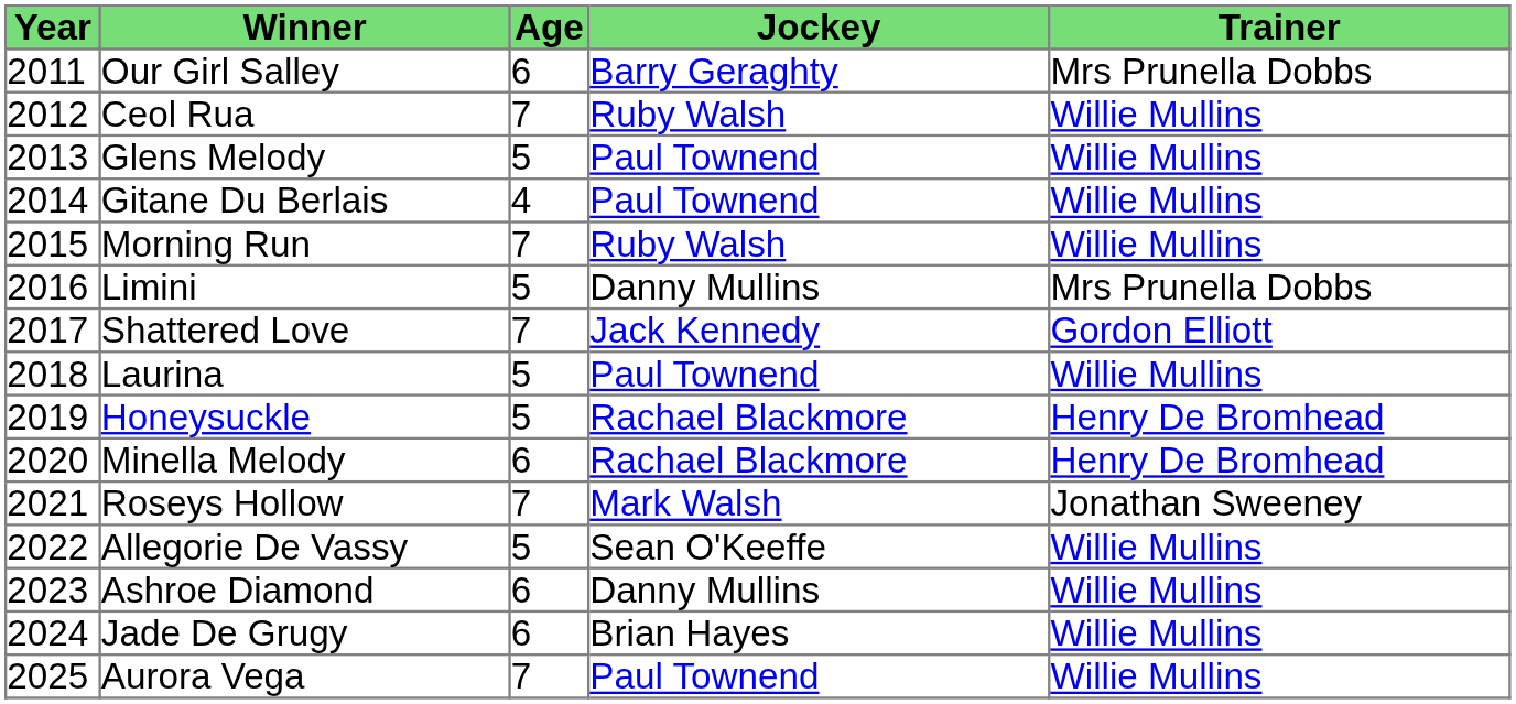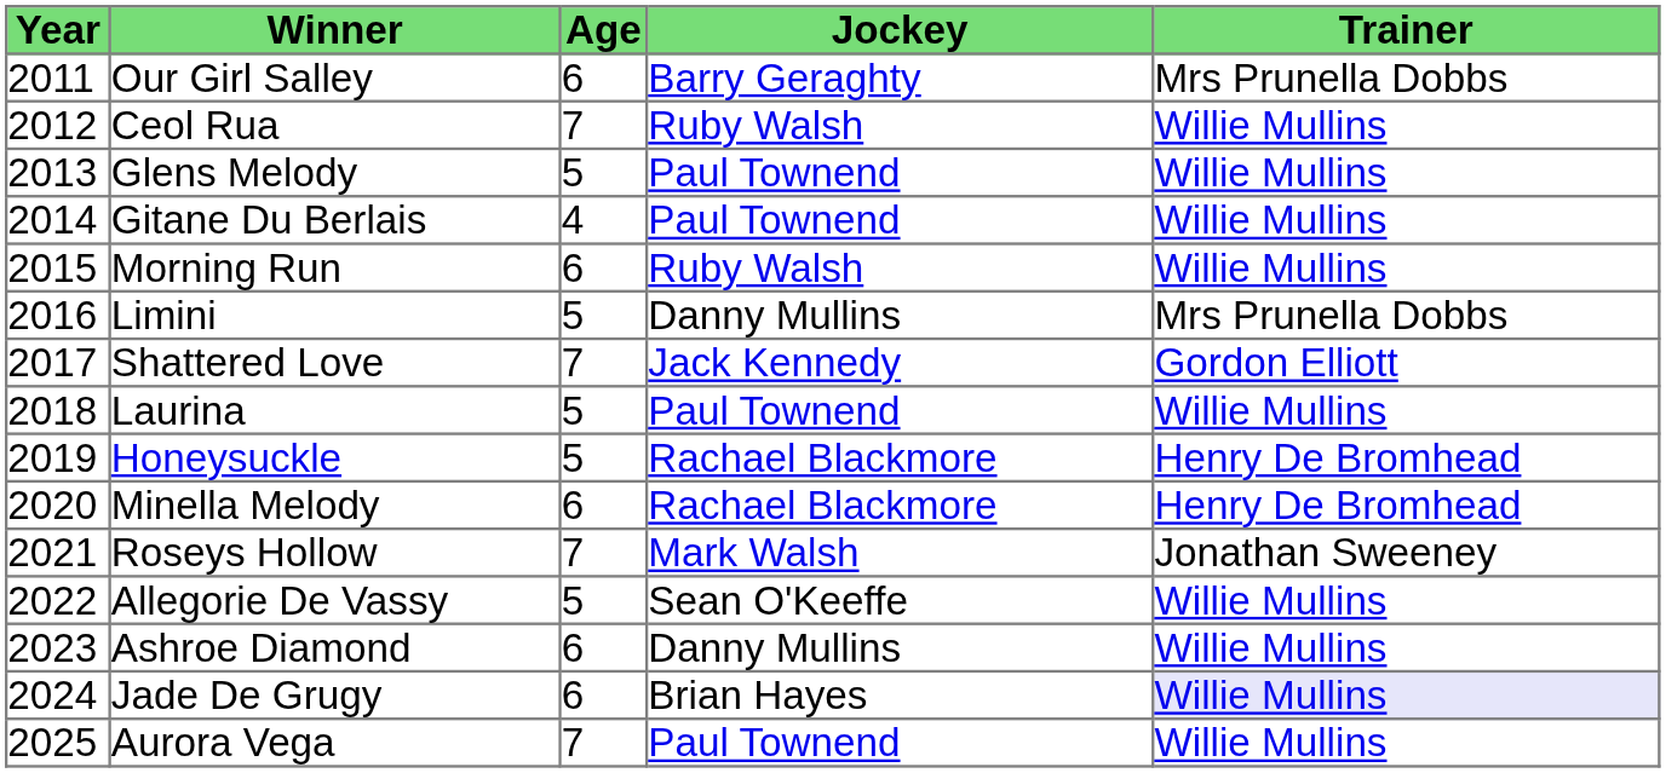 <table class = "sortable" | border="1" cellpadding="0" style="border-collapse: collapse; font-size:90%">
 <tr bgcolor="#77dd77" align="center">
 <th style="width:36px"><strong>Year</strong></th>
 <th style="width:160px"><strong>Winner</strong></th>
 <th style="width:30px"><strong>Age</strong></th>
 <th style="width:180px"><strong>Jockey</strong></th>
 <th style="width:180px"><strong>Trainer</strong></th>
 </tr>
 <tr>
 <td>2011</td>
 <td>Our Girl Salley</td>
 <td>6</td>
 <td><a href='#'>Barry Geraghty</a></td>
 <td>Mrs Prunella Dobbs</td>
 </tr>
 <tr>
 <td>2012</td>
 <td>Ceol Rua</td>
 <td>7</td>
 <td><a href='#'>Ruby Walsh</a></td>
 <td><a href='#'>Willie Mullins</a></td>
 </tr>
 <tr>
 <td>2013</td>
 <td>Glens Melody</td>
 <td>5</td>
 <td><a href='#'>Paul Townend</a></td>
 <td><a href='#'>Willie Mullins</a></td>
 </tr>
 <tr>
 <td>2014</td>
 <td>Gitane Du Berlais</td>
 <td>4</td>
 <td><a href='#'>Paul Townend</a></td>
 <td><a href='#'>Willie Mullins</a></td>
 </tr>
 <tr>
 <td>2015</td>
 <td>Morning Run</td>
-<td>7</td>
+<td>6</td>
 <td><a href='#'>Ruby Walsh</a></td>
 <td><a href='#'>Willie Mullins</a></td>
 </tr>
 <tr>
 <td>2016</td>
 <td>Limini</td>
 <td>5</td>
 <td>Danny Mullins</td>
 <td>Mrs Prunella Dobbs</td>
 </tr>
 <tr>
 <td>2017</td>
 <td>Shattered Love</td>
 <td>7</td>
 <td><a href='#'>Jack Kennedy</a></td>
 <td><a href='#'>Gordon Elliott</a></td>
 </tr>
 <tr>
 <td>2018</td>
 <td>Laurina</td>
 <td>5</td>
 <td><a href='#'>Paul Townend</a></td>
 <td><a href='#'>Willie Mullins</a></td>
 </tr>
 <tr>
 <td>2019</td>
 <td><a href='#'>Honeysuckle</a></td>
 <td>5</td>
 <td><a href='#'>Rachael Blackmore</a></td>
 <td><a href='#'>Henry De Bromhead</a></td>
 </tr>
 <tr>
 <td>2020</td>
 <td>Minella Melody</td>
 <td>6</td>
 <td><a href='#'>Rachael Blackmore</a></td>
 <td><a href='#'>Henry De Bromhead</a></td>
 </tr>
 <tr>
 <td>2021</td>
 <td>Roseys Hollow</td>
 <td>7</td>
 <td><a href='#'>Mark Walsh</a></td>
 <td>Jonathan Sweeney</td>
 </tr>
 <tr>
 <td>2022</td>
 <td>Allegorie De Vassy</td>
 <td>5</td>
 <td>Sean O'Keeffe</td>
 <td><a href='#'>Willie Mullins</a></td>
 </tr>
 <tr>
 <td>2023</td>
 <td>Ashroe Diamond</td>
 <td>6</td>
 <td>Danny Mullins</td>
 <td><a href='#'>Willie Mullins</a></td>
 </tr>
 <tr>
 <td>2024</td>
 <td>Jade De Grugy</td>
 <td>6</td>
 <td>Brian Hayes</td>
-<td><a href='#'>Willie Mullins</a></td>
+<td style="background: lavender;"><a href='#'>Willie Mullins</a></td>
 </tr>
 <tr>
 <td>2025</td>
 <td>Aurora Vega</td>
 <td>7</td>
 <td><a href='#'>Paul Townend</a></td>
 <td><a href='#'>Willie Mullins</a></td>
 </tr>
 </table>
